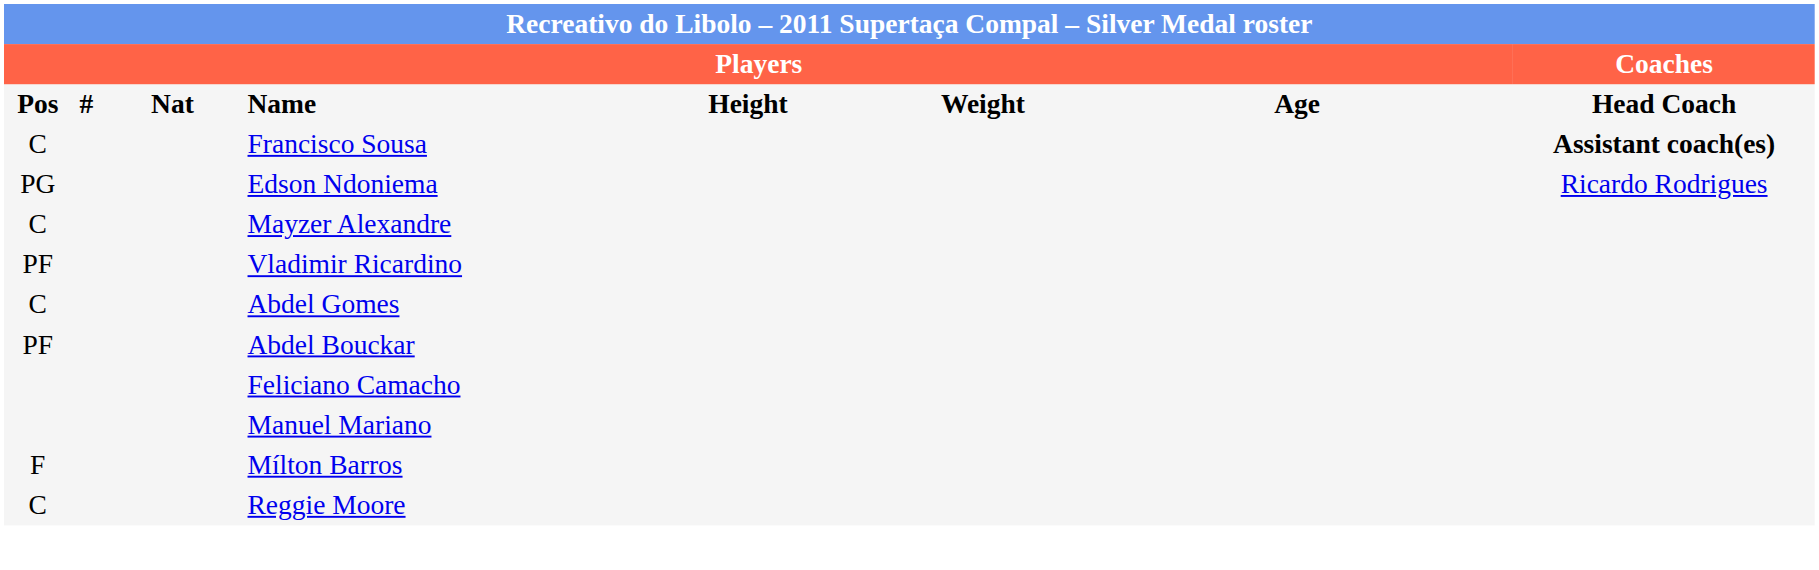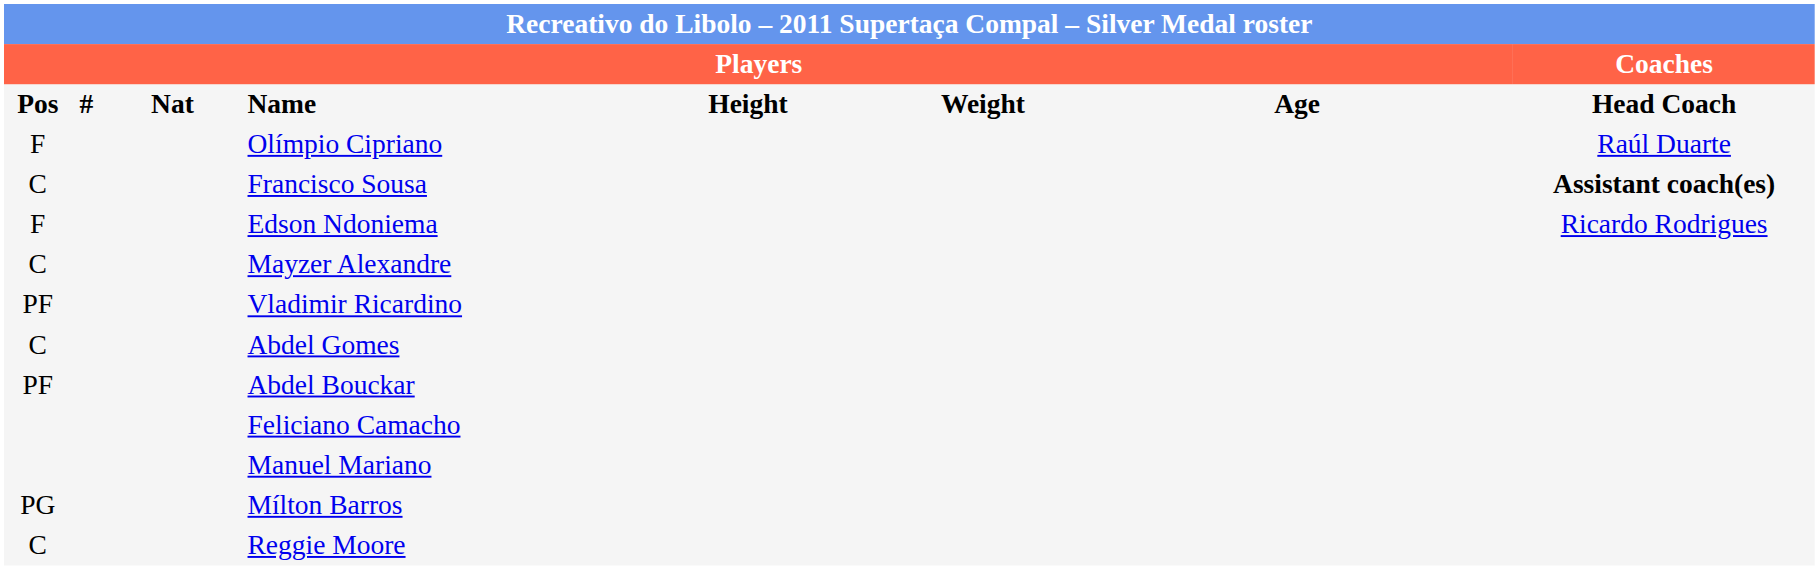 <table border=0 cellpadding=2 cellspacing=0  |- bgcolor=#f5f5f5 style="text-align:center; font-size:90%;" width=75%>
 <tr>
 <td colspan="8" style="background: #6495ed; color: white"><strong>Recreativo do Libolo – 2011 Supertaça Compal – Silver Medal roster</strong></td>
 </tr>
 <tr>
 <td colspan="7" style="background: #ff6347; color: white"><strong>Players</strong></td>
 <td style="background: #ff6347; color: white"><strong>Coaches</strong></td>
 </tr>
 <tr style="background=#f5f5f5; color: black">
 <th width=5px>Pos</th>
 <th width=5px>#</th>
 <th width=50px>Nat</th>
 <th width=135px align=left>Name</th>
 <th width=100px>Height</th>
 <th width=70px>Weight</th>
 <th width=160px>Age</th>
 <th width=110px>Head Coach</th>
 </tr>
 <tr>
+<td>F</td>
+<td></td>
+<td></td>
+<td align=left><a href='#'>Olímpio Cipriano</a></td>
+<td><span></span></td>
+<td><span></span></td>
+<td><span></span></td>
+<td> <a href='#'>Raúl Duarte</a></td>
+</tr>
+<tr>
 <td>C</td>
 <td></td>
 <td></td>
 <td align=left><a href='#'>Francisco Sousa</a></td>
 <td><span></span></td>
 <td></td>
 <td><span></span></td>
 <td><strong>Assistant coach(es)</strong></td>
 </tr>
 <tr>
-<td>PG</td>
+<td>F</td>
 <td></td>
 <td></td>
 <td align=left><a href='#'>Edson Ndoniema</a></td>
 <td><span></span></td>
 <td></td>
 <td><span></span></td>
 <td> <a href='#'>Ricardo Rodrigues</a></td>
 </tr>
 <tr>
 <td>C</td>
 <td></td>
 <td></td>
 <td align=left><a href='#'>Mayzer Alexandre</a></td>
 <td><span></span></td>
 <td></td>
 <td><span></span></td>
 </tr>
 <tr>
 <td>PF</td>
 <td></td>
 <td></td>
 <td align=left><a href='#'>Vladimir Ricardino</a></td>
 <td><span></span></td>
 <td><span></span></td>
 <td><span></span></td>
 </tr>
 <tr>
 <td>C</td>
 <td></td>
 <td></td>
 <td align=left><a href='#'>Abdel Gomes</a></td>
 <td><span></span></td>
 <td></td>
 <td><span></span></td>
 </tr>
 <tr>
 <td>PF</td>
 <td></td>
 <td></td>
 <td align=left><a href='#'>Abdel Bouckar</a></td>
 <td><span></span></td>
 <td><span></span></td>
 <td><span></span></td>
 </tr>
 <tr>
 <td></td>
 <td></td>
 <td></td>
 <td align=left><a href='#'>Feliciano Camacho</a></td>
 <td></td>
 <td></td>
 <td><span></span></td>
 </tr>
 <tr>
 <td></td>
 <td></td>
 <td></td>
 <td align=left><a href='#'>Manuel Mariano</a></td>
 <td></td>
 <td></td>
 <td><span></span></td>
 </tr>
 <tr>
-<td>F</td>
+<td>PG</td>
 <td></td>
 <td></td>
 <td align=left><a href='#'>Mílton Barros</a></td>
 <td><span></span></td>
 <td><span></span></td>
 <td><span></span></td>
 </tr>
 <tr>
 <td>C</td>
 <td></td>
 <td></td>
 <td align=left><a href='#'>Reggie Moore</a></td>
 <td><span></span></td>
 <td><span></span></td>
 <td><span></span></td>
 </tr>
 </table>
